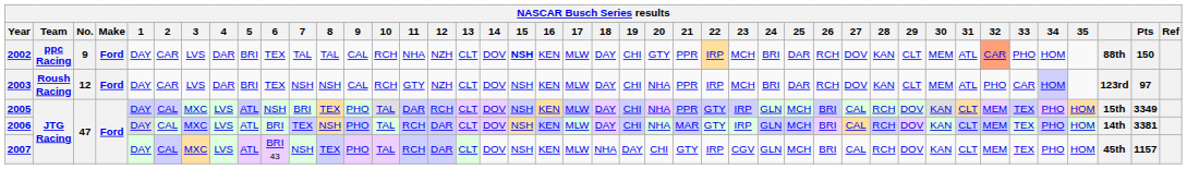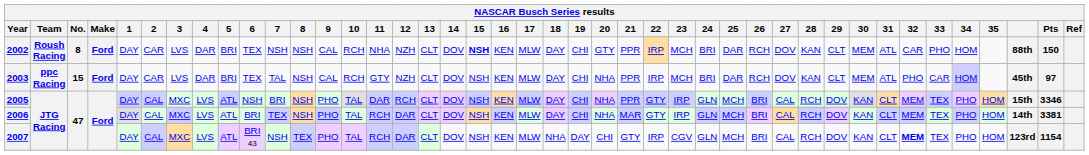 <table class="wikitable" style="text-align:center; font-size:75%">
 <tr>
 <th colspan=42><a href='#'>NASCAR Busch Series</a> results</th>
 </tr>
 <tr>
 <th>Year</th>
 <th>Team</th>
 <th>No.</th>
 <th>Make</th>
 <th>1</th>
 <th>2</th>
 <th>3</th>
 <th>4</th>
 <th>5</th>
 <th>6</th>
 <th>7</th>
 <th>8</th>
 <th>9</th>
 <th>10</th>
 <th>11</th>
 <th>12</th>
 <th>13</th>
 <th>14</th>
 <th>15</th>
 <th>16</th>
 <th>17</th>
 <th>18</th>
 <th>19</th>
 <th>20</th>
 <th>21</th>
 <th>22</th>
 <th>23</th>
 <th>24</th>
 <th>25</th>
 <th>26</th>
 <th>27</th>
 <th>28</th>
 <th>29</th>
 <th>30</th>
 <th>31</th>
 <th>32</th>
 <th>33</th>
 <th>34</th>
 <th>35</th>
 <th></th>
 <th>Pts</th>
 <th>Ref</th>
 </tr>
 <tr>
 <th><a href='#'>2002</a></th>
-<th><a href='#'>ppc Racing</a></th>
-<th>9</th>
+<th><a href='#'>Roush Racing</a></th>
+<th>8</th>
 <th><a href='#'>Ford</a></th>
 <td><a href='#'>DAY</a></td>
 <td><a href='#'>CAR</a></td>
 <td><a href='#'>LVS</a></td>
 <td><a href='#'>DAR</a></td>
 <td><a href='#'>BRI</a></td>
 <td><a href='#'>TEX</a></td>
-<td><a href='#'>TAL</a></td>
-<td><a href='#'>TAL</a></td>
+<td><a href='#'>NSH</a></td>
+<td><a href='#'>NSH</a></td>
 <td><a href='#'>CAL</a></td>
 <td><a href='#'>RCH</a></td>
 <td><a href='#'>NHA</a></td>
 <td><a href='#'>NZH</a></td>
 <td><a href='#'>CLT</a></td>
 <td><a href='#'>DOV</a></td>
 <td><strong><a href='#'>NSH</a></strong></td>
 <td><a href='#'>KEN</a></td>
 <td><a href='#'>MLW</a></td>
 <td><a href='#'>DAY</a></td>
 <td><a href='#'>CHI</a></td>
 <td><a href='#'>GTY</a></td>
 <td><a href='#'>PPR</a></td>
 <td style="background:#FFDF9F;"><a href='#'>IRP</a><br></td>
 <td><a href='#'>MCH</a></td>
 <td><a href='#'>BRI</a></td>
 <td><a href='#'>DAR</a></td>
 <td><a href='#'>RCH</a></td>
 <td><a href='#'>DOV</a></td>
 <td><a href='#'>KAN</a></td>
 <td><a href='#'>CLT</a></td>
 <td><a href='#'>MEM</a></td>
 <td><a href='#'>ATL</a></td>
-<td style="background: lightsalmon;"><a href='#'>CAR</a></td>
+<td><a href='#'>CAR</a></td>
 <td><a href='#'>PHO</a></td>
 <td><a href='#'>HOM</a></td>
 <td></td>
 <th>88th</th>
 <th>150</th>
 <th></th>
 </tr>
 <tr>
 <th><a href='#'>2003</a></th>
-<th><a href='#'>Roush Racing</a></th>
-<th>12</th>
+<th><a href='#'>ppc Racing</a></th>
+<th>15</th>
 <th><a href='#'>Ford</a></th>
 <td><a href='#'>DAY</a></td>
 <td><a href='#'>CAR</a></td>
 <td><a href='#'>LVS</a></td>
 <td><a href='#'>DAR</a></td>
 <td><a href='#'>BRI</a></td>
 <td><a href='#'>TEX</a></td>
-<td><a href='#'>NSH</a></td>
+<td><a href='#'>TAL</a></td>
 <td><a href='#'>NSH</a></td>
 <td><a href='#'>CAL</a></td>
 <td><a href='#'>RCH</a></td>
 <td><a href='#'>GTY</a></td>
 <td><a href='#'>NZH</a></td>
 <td><a href='#'>CLT</a></td>
 <td><a href='#'>DOV</a></td>
 <td><a href='#'>NSH</a></td>
 <td><a href='#'>KEN</a></td>
 <td><a href='#'>MLW</a></td>
 <td><a href='#'>DAY</a></td>
 <td><a href='#'>CHI</a></td>
 <td><a href='#'>NHA</a></td>
 <td><a href='#'>PPR</a></td>
 <td><a href='#'>IRP</a></td>
 <td><a href='#'>MCH</a></td>
 <td><a href='#'>BRI</a></td>
 <td><a href='#'>DAR</a></td>
 <td><a href='#'>RCH</a></td>
 <td><a href='#'>DOV</a></td>
 <td><a href='#'>KAN</a></td>
 <td><a href='#'>CLT</a></td>
 <td><a href='#'>MEM</a></td>
 <td><a href='#'>ATL</a></td>
 <td><a href='#'>PHO</a></td>
 <td><a href='#'>CAR</a></td>
 <td style="background:#CFCFFF;"><a href='#'>HOM</a><br></td>
 <td></td>
-<th>123rd</th>
+<th>45th</th>
 <th>97</th>
 <th></th>
 </tr>
 <tr>
 <th><a href='#'>2005</a></th>
 <th rowspan=3><a href='#'>JTG Racing</a></th>
 <th rowspan=3>47</th>
 <th rowspan=3><a href='#'>Ford</a></th>
 <td style="background:#CFCFFF;"><a href='#'>DAY</a><br></td>
 <td style="background:#CFCFFF;"><a href='#'>CAL</a><br></td>
 <td style="background:#DFFFDF;"><a href='#'>MXC</a><br></td>
 <td style="background:#DFFFDF;"><a href='#'>LVS</a><br></td>
 <td style="background:#CFCFFF;"><a href='#'>ATL</a><br></td>
 <td style="background:#DFFFDF;"><a href='#'>NSH</a><br></td>
 <td style="background:#DFFFDF;"><a href='#'>BRI</a><br></td>
-<td style="background:#FFDF9F;"><a href='#'>TEX</a><br></td>
+<td style="background:#FFDF9F;"><a href='#'>NSH</a><br></td>
 <td style="background:#DFFFDF;"><a href='#'>PHO</a><br></td>
 <td style="background:#DFDFDF;"><a href='#'>TAL</a><br></td>
 <td style="background:#CFCFFF;"><a href='#'>DAR</a><br></td>
 <td style="background:#CFCFFF;"><a href='#'>RCH</a><br></td>
 <td style="background:#EFCFFF;"><a href='#'>CLT</a><br></td>
 <td style="background:#EFCFFF;"><a href='#'>DOV</a><br></td>
 <td style="background:#CFCFFF;"><a href='#'>NSH</a><br></td>
 <td style="background:#FFDF9F;"><a href='#'>KEN</a><br></td>
 <td style="background:#CFCFFF;"><a href='#'>MLW</a><br></td>
 <td style="background:#EFCFFF;"><a href='#'>DAY</a><br></td>
 <td style="background:#CFCFFF;"><a href='#'>CHI</a><br></td>
 <td style="background:#EFCFFF;"><a href='#'>NHA</a><br></td>
 <td style="background:#CFCFFF;"><a href='#'>PPR</a><br></td>
 <td style="background:#CFCFFF;"><a href='#'>GTY</a><br></td>
 <td style="background:#CFCFFF;"><a href='#'>IRP</a><br></td>
 <td style="background:#DFFFDF;"><a href='#'>GLN</a><br></td>
 <td style="background:#DFFFDF;"><a href='#'>MCH</a><br></td>
 <td style="background:#CFCFFF;"><a href='#'>BRI</a><br></td>
 <td style="background:#DFFFDF;"><a href='#'>CAL</a><br></td>
 <td style="background:#DFFFDF;"><a href='#'>RCH</a><br></td>
 <td style="background:#DFFFDF;"><a href='#'>DOV</a><br></td>
 <td style="background:#DFDFDF;"><a href='#'>KAN</a><br></td>
 <td style="background:#FFDF9F;"><a href='#'>CLT</a><br></td>
 <td style="background:#EFCFFF;"><a href='#'>MEM</a><br></td>
 <td style="background:#CFCFFF;"><a href='#'>TEX</a><br></td>
 <td style="background:#EFCFFF;"><a href='#'>PHO</a><br></td>
 <td style="background:#FFDF9F;"><a href='#'>HOM</a><br></td>
 <th>15th</th>
-<th>3349</th>
+<th>3346</th>
 <th></th>
 </tr>
 <tr>
 <th><a href='#'>2006</a></th>
 <td style="background:#DFDFDF;"><a href='#'>DAY</a><br></td>
 <td style="background:#DFFFDF;"><a href='#'>CAL</a><br></td>
 <td style="background:#CFCFFF;"><a href='#'>MXC</a><br></td>
 <td style="background:#DFFFDF;"><a href='#'>LVS</a><br></td>
 <td style="background:#DFFFDF;"><a href='#'>ATL</a><br></td>
 <td style="background:#DFFFDF;"><a href='#'>BRI</a><br></td>
 <td style="background:#CFCFFF;"><a href='#'>TEX</a><br></td>
 <td style="background:#FFDF9F;"><a href='#'>NSH</a><br></td>
 <td style="background:#CFCFFF;"><a href='#'>PHO</a><br></td>
 <td style="background:#DFFFDF;"><a href='#'>TAL</a><br></td>
 <td style="background:#CFCFFF;"><a href='#'>RCH</a><br></td>
 <td style="background:#CFCFFF;"><a href='#'>DAR</a><br></td>
 <td style="background:#EFCFFF;"><a href='#'>CLT</a><br></td>
 <td style="background:#EFCFFF;"><a href='#'>DOV</a><br></td>
 <td style="background:#FFDF9F;"><a href='#'>NSH</a><br></td>
 <td style="background:#CFCFFF;"><a href='#'>KEN</a><br></td>
 <td style="background:#DFFFDF;"><a href='#'>MLW</a><br></td>
 <td style="background:#EFCFFF;"><a href='#'>DAY</a><br></td>
 <td style="background:#CFCFFF;"><a href='#'>CHI</a><br></td>
 <td style="background:#DFFFDF;"><a href='#'>NHA</a><br></td>
 <td style="background:#CFCFFF;"><a href='#'>MAR</a><br></td>
 <td style="background:#DFFFDF;"><a href='#'>GTY</a><br></td>
 <td style="background:#DFFFDF;"><a href='#'>IRP</a><br></td>
 <td style="background:#CFCFFF;"><a href='#'>GLN</a><br></td>
 <td style="background:#CFCFFF;"><a href='#'>MCH</a><br></td>
 <td style="background:#EFCFFF;"><a href='#'>BRI</a><br></td>
 <td style="background:#FFDF9F;"><a href='#'>CAL</a><br></td>
 <td style="background:#CFCFFF;"><a href='#'>RCH</a><br></td>
 <td style="background:#EFCFFF;"><a href='#'>DOV</a><br></td>
 <td style="background:#DFFFDF;"><a href='#'>KAN</a><br></td>
 <td style="background:#CFCFFF;"><a href='#'>CLT</a><br></td>
 <td style="background:#CFCFFF;"><a href='#'>MEM</a><br></td>
 <td style="background:#DFFFDF;"><a href='#'>TEX</a><br></td>
 <td style="background:#CFCFFF;"><a href='#'>PHO</a><br></td>
 <td style="background:#DFFFDF;"><a href='#'>HOM</a><br></td>
 <th>14th</th>
 <th>3381</th>
 <th></th>
 </tr>
 <tr>
 <th><a href='#'>2007</a></th>
 <td style="background:#DFFFDF;"><a href='#'>DAY</a><br></td>
 <td style="background:#CFCFFF;"><a href='#'>CAL</a><br></td>
 <td style="background:#FFDF9F;"><a href='#'>MXC</a><br></td>
 <td style="background:#DFFFDF;"><a href='#'>LVS</a><br></td>
 <td style="background:#EFCFFF;"><a href='#'>ATL</a><br></td>
 <td style="background:#EFCFFF;"><a href='#'>BRI</a><br><small>43</small></td>
 <td style="background:#DFFFDF;"><a href='#'>NSH</a><br></td>
 <td style="background:#CFCFFF;"><a href='#'>TEX</a><br></td>
 <td style="background:#EFCFFF;"><a href='#'>PHO</a><br></td>
 <td style="background:#EFCFFF;"><a href='#'>TAL</a><br></td>
 <td style="background:#CFCFFF;"><a href='#'>RCH</a><br></td>
 <td style="background:#CFCFFF;"><a href='#'>DAR</a><br></td>
 <td style="background:#DFFFDF;"><a href='#'>CLT</a><br></td>
 <td><a href='#'>DOV</a></td>
 <td><a href='#'>NSH</a></td>
 <td><a href='#'>KEN</a></td>
 <td><a href='#'>MLW</a></td>
 <td><a href='#'>NHA</a></td>
 <td><a href='#'>DAY</a></td>
 <td><a href='#'>CHI</a></td>
 <td><a href='#'>GTY</a></td>
 <td><a href='#'>IRP</a></td>
 <td><a href='#'>CGV</a></td>
 <td><a href='#'>GLN</a></td>
 <td><a href='#'>MCH</a></td>
 <td><a href='#'>BRI</a></td>
 <td><a href='#'>CAL</a></td>
 <td><a href='#'>RCH</a></td>
 <td><a href='#'>DOV</a></td>
 <td><a href='#'>KAN</a></td>
 <td><a href='#'>CLT</a></td>
-<td><a href='#'>MEM</a></td>
+<td><strong><a href='#'>MEM</a></strong></td>
 <td><a href='#'>TEX</a></td>
 <td><a href='#'>PHO</a></td>
 <td><a href='#'>HOM</a></td>
-<th>45th</th>
-<th>1157</th>
+<th>123rd</th>
+<th>1154</th>
 <th></th>
 </tr>
 </table>
